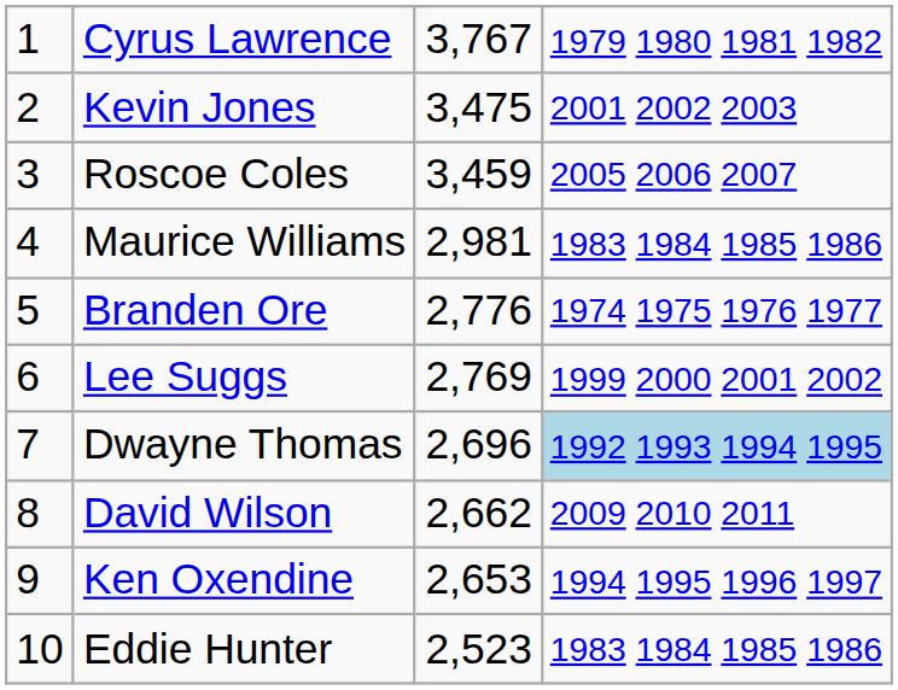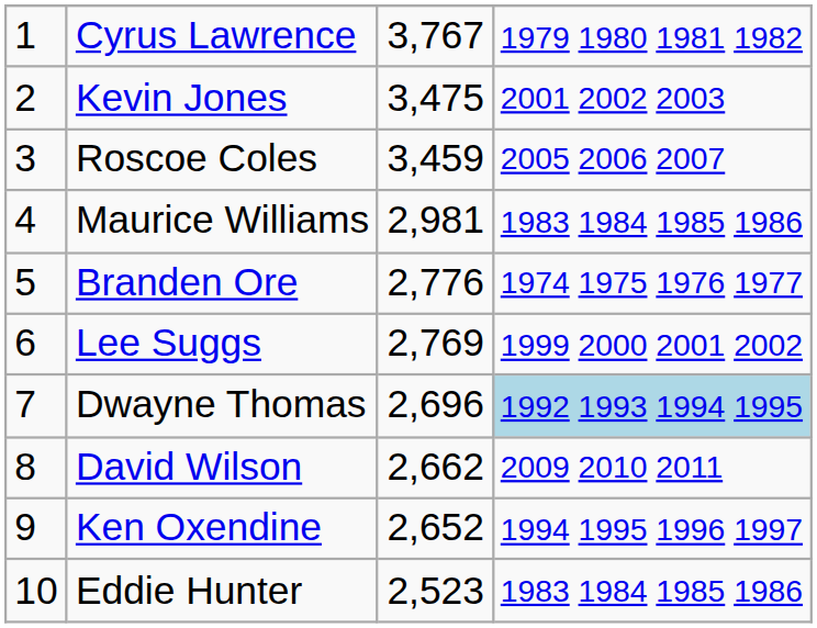 <table class="wikitable">
 <tr>
 </tr>
 <tr>
 <td>1</td>
 <td><a href='#'>Cyrus Lawrence</a></td>
 <td>3,767</td>
 <td style="font-size:80%;"><a href='#'>1979</a> <a href='#'>1980</a> <a href='#'>1981</a> <a href='#'>1982</a></td>
 </tr>
 <tr>
 <td>2</td>
 <td><a href='#'>Kevin Jones</a></td>
 <td>3,475</td>
 <td style="font-size:80%;"><a href='#'>2001</a> <a href='#'>2002</a> <a href='#'>2003</a></td>
 </tr>
 <tr>
 <td>3</td>
 <td>Roscoe Coles</td>
 <td>3,459</td>
 <td style="font-size:80%;"><a href='#'>2005</a> <a href='#'>2006</a> <a href='#'>2007</a></td>
 </tr>
 <tr>
 <td>4</td>
 <td>Maurice Williams</td>
 <td>2,981</td>
 <td style="font-size:80%;"><a href='#'>1983</a> <a href='#'>1984</a> <a href='#'>1985</a> <a href='#'>1986</a></td>
 </tr>
 <tr>
 <td>5</td>
 <td><a href='#'>Branden Ore</a></td>
 <td>2,776</td>
 <td style="font-size:80%;"><a href='#'>1974</a> <a href='#'>1975</a> <a href='#'>1976</a> <a href='#'>1977</a></td>
 </tr>
 <tr>
 <td>6</td>
 <td><a href='#'>Lee Suggs</a></td>
 <td>2,769</td>
 <td style="font-size:80%;"><a href='#'>1999</a> <a href='#'>2000</a> <a href='#'>2001</a> <a href='#'>2002</a></td>
 </tr>
 <tr>
 <td>7</td>
 <td>Dwayne Thomas</td>
 <td>2,696</td>
 <td style="background: lightblue; font-size:80%;"><a href='#'>1992</a> <a href='#'>1993</a> <a href='#'>1994</a> <a href='#'>1995</a></td>
 </tr>
 <tr>
 <td>8</td>
 <td><a href='#'>David Wilson</a></td>
 <td>2,662</td>
 <td style="font-size:80%;"><a href='#'>2009</a> <a href='#'>2010</a> <a href='#'>2011</a></td>
 </tr>
 <tr>
 <td>9</td>
 <td><a href='#'>Ken Oxendine</a></td>
-<td>2,653</td>
+<td>2,652</td>
 <td style="font-size:80%;"><a href='#'>1994</a> <a href='#'>1995</a> <a href='#'>1996</a> <a href='#'>1997</a></td>
 </tr>
 <tr>
 <td>10</td>
 <td>Eddie Hunter</td>
 <td>2,523</td>
 <td style="font-size:80%;"><a href='#'>1983</a> <a href='#'>1984</a> <a href='#'>1985</a> <a href='#'>1986</a></td>
 </tr>
 </table>
